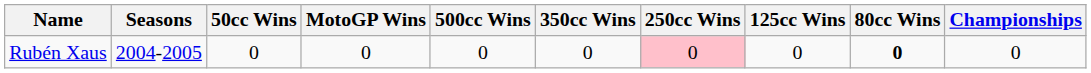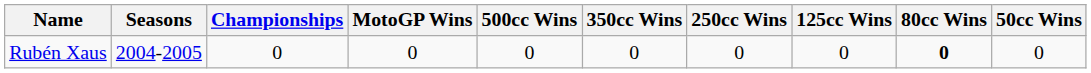 <table class="wikitable">
 <tr>
 <th>Name</th>
 <th>Seasons</th>
-<th>50cc Wins</th>
+<th><a href='#'>Championships</a></th>
 <th>MotoGP Wins</th>
 <th>500cc Wins</th>
 <th>350cc Wins</th>
 <th>250cc Wins</th>
 <th>125cc Wins</th>
 <th>80cc Wins</th>
-<th><a href='#'>Championships</a></th>
+<th>50cc Wins</th>
 </tr>
 <tr align="center">
 <td align="left"> <a href='#'>Rubén Xaus</a></td>
 <td><a href='#'>2004</a>-<a href='#'>2005</a></td>
 <td>0</td>
 <td>0</td>
 <td>0</td>
 <td>0</td>
-<td style="background: pink;">0</td>
+<td>0</td>
 <td>0</td>
 <td><strong>0</strong></td>
 <td>0</td>
 </tr>
 </table>
